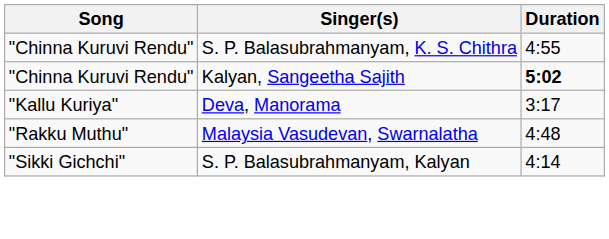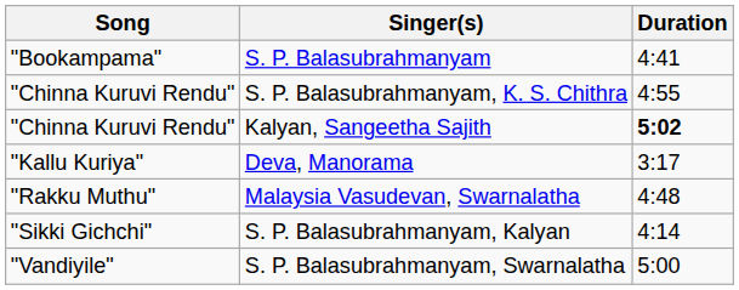 <table class="wikitable" style="font-size:95%;">
 <tr>
 <th>Song</th>
 <th>Singer(s)</th>
 <th>Duration</th>
+</tr>
+<tr>
+<td>"Bookampama"</td>
+<td><a href='#'>S. P. Balasubrahmanyam</a></td>
+<td>4:41</td>
 </tr>
 <tr>
 <td>"Chinna Kuruvi Rendu"</td>
 <td>S. P. Balasubrahmanyam, <a href='#'>K. S. Chithra</a></td>
 <td>4:55</td>
 </tr>
 <tr>
 <td>"Chinna Kuruvi Rendu"</td>
 <td>Kalyan, <a href='#'>Sangeetha Sajith</a></td>
 <td><strong>5:02</strong></td>
 </tr>
 <tr>
 <td>"Kallu Kuriya"</td>
 <td><a href='#'>Deva</a>, <a href='#'>Manorama</a></td>
 <td>3:17</td>
 </tr>
 <tr>
 <td>"Rakku Muthu"</td>
 <td><a href='#'>Malaysia Vasudevan</a>, <a href='#'>Swarnalatha</a></td>
 <td>4:48</td>
 </tr>
 <tr>
 <td>"Sikki Gichchi"</td>
 <td>S. P. Balasubrahmanyam, Kalyan</td>
 <td>4:14</td>
 </tr>
+<tr>
+<td>"Vandiyile"</td>
+<td>S. P. Balasubrahmanyam, Swarnalatha</td>
+<td>5:00</td>
+</tr>
 </table>
